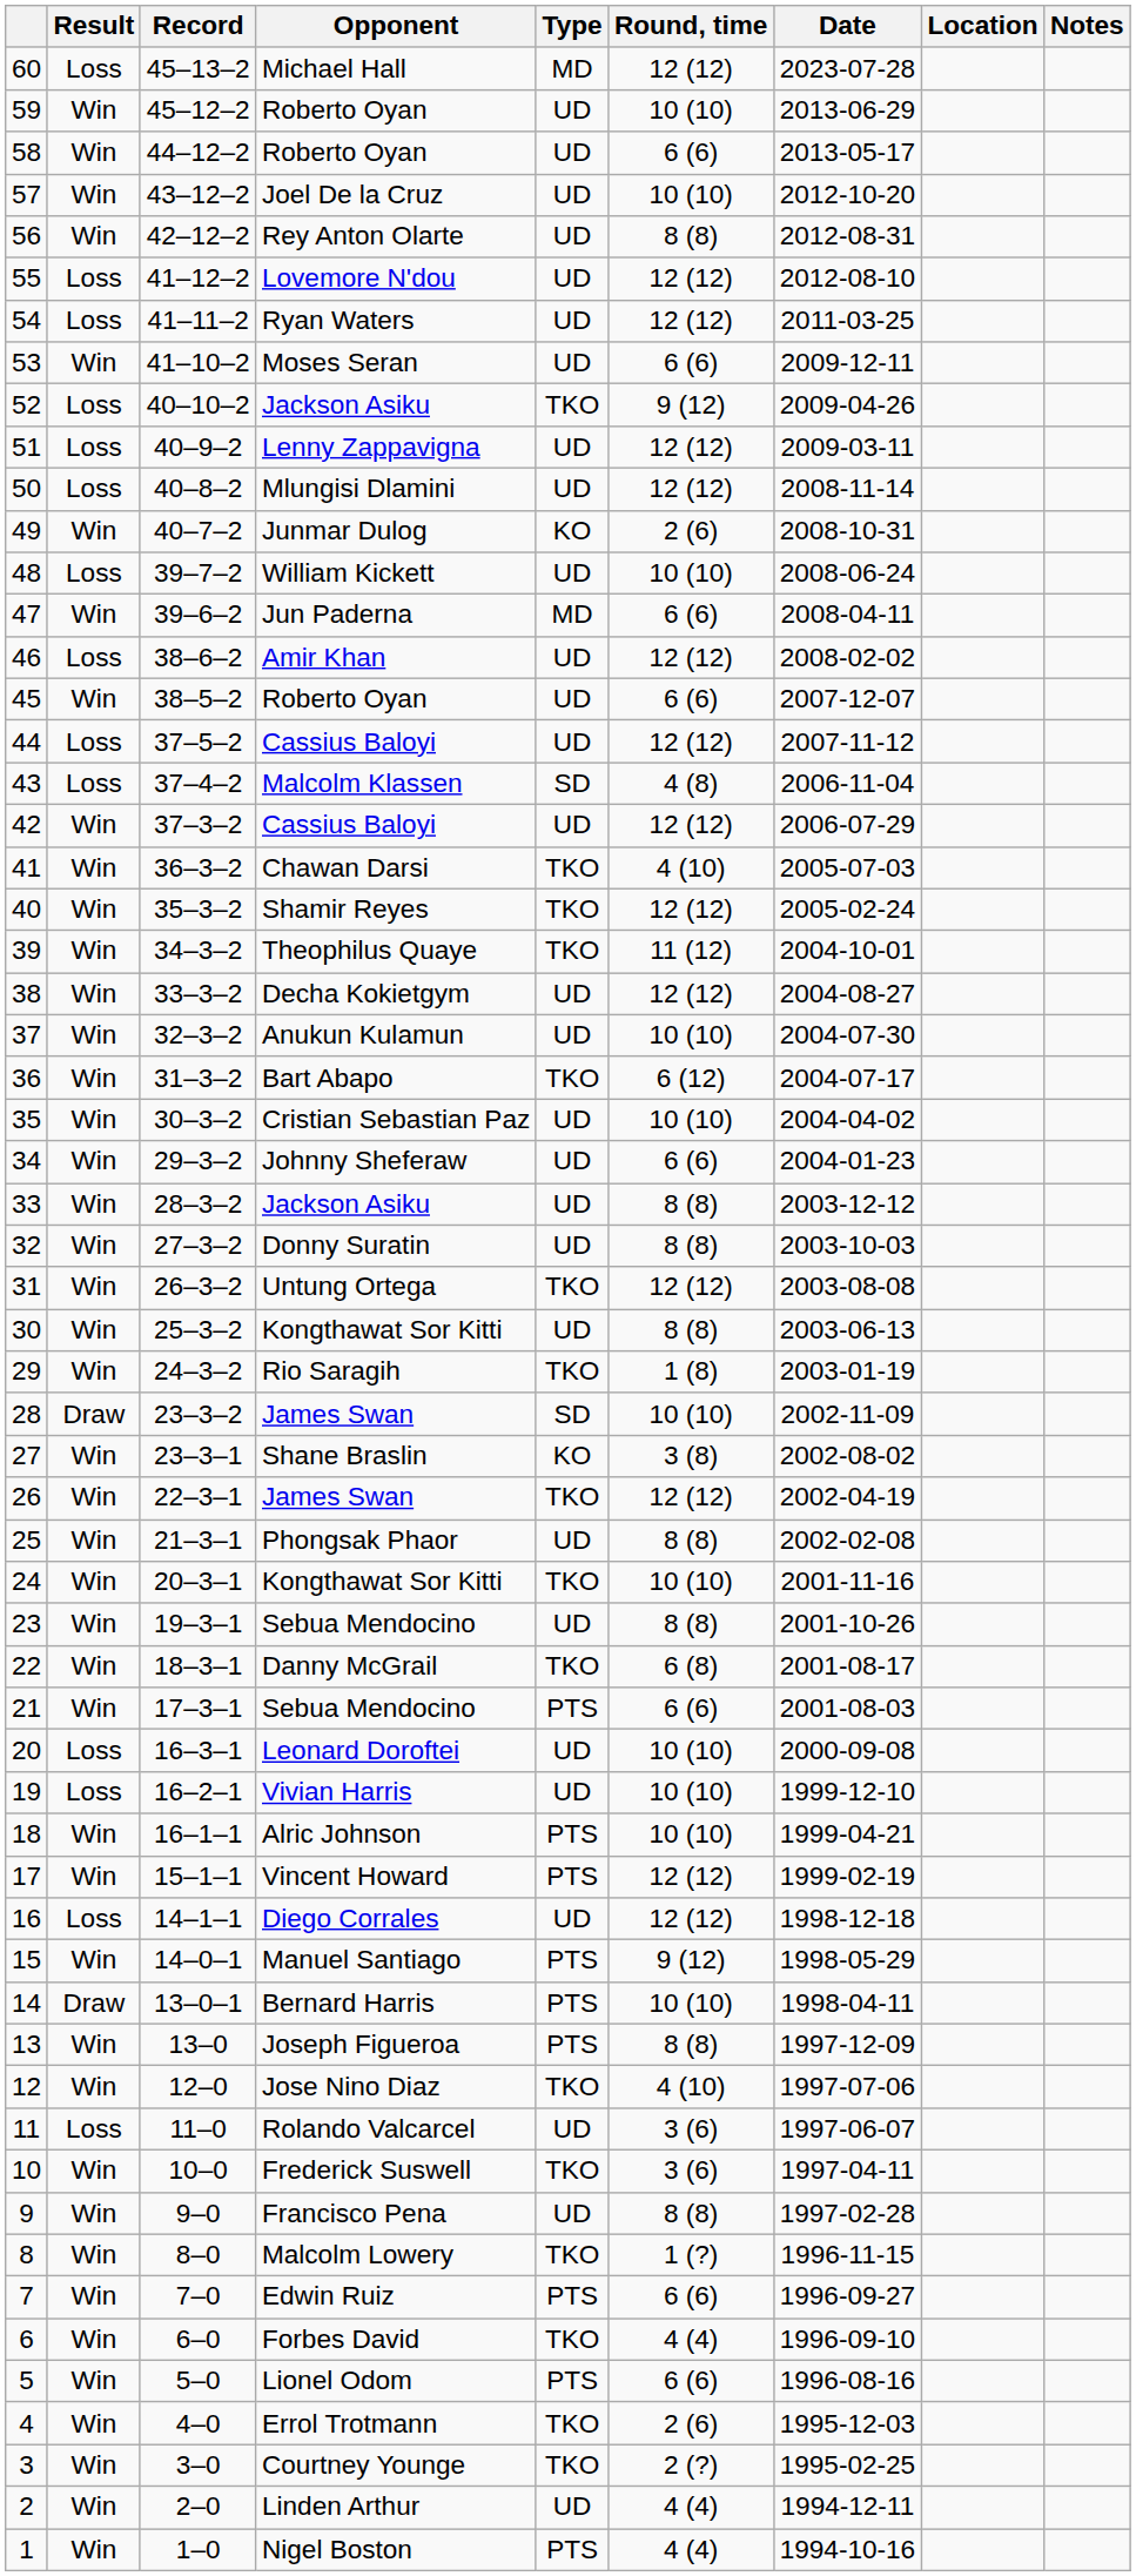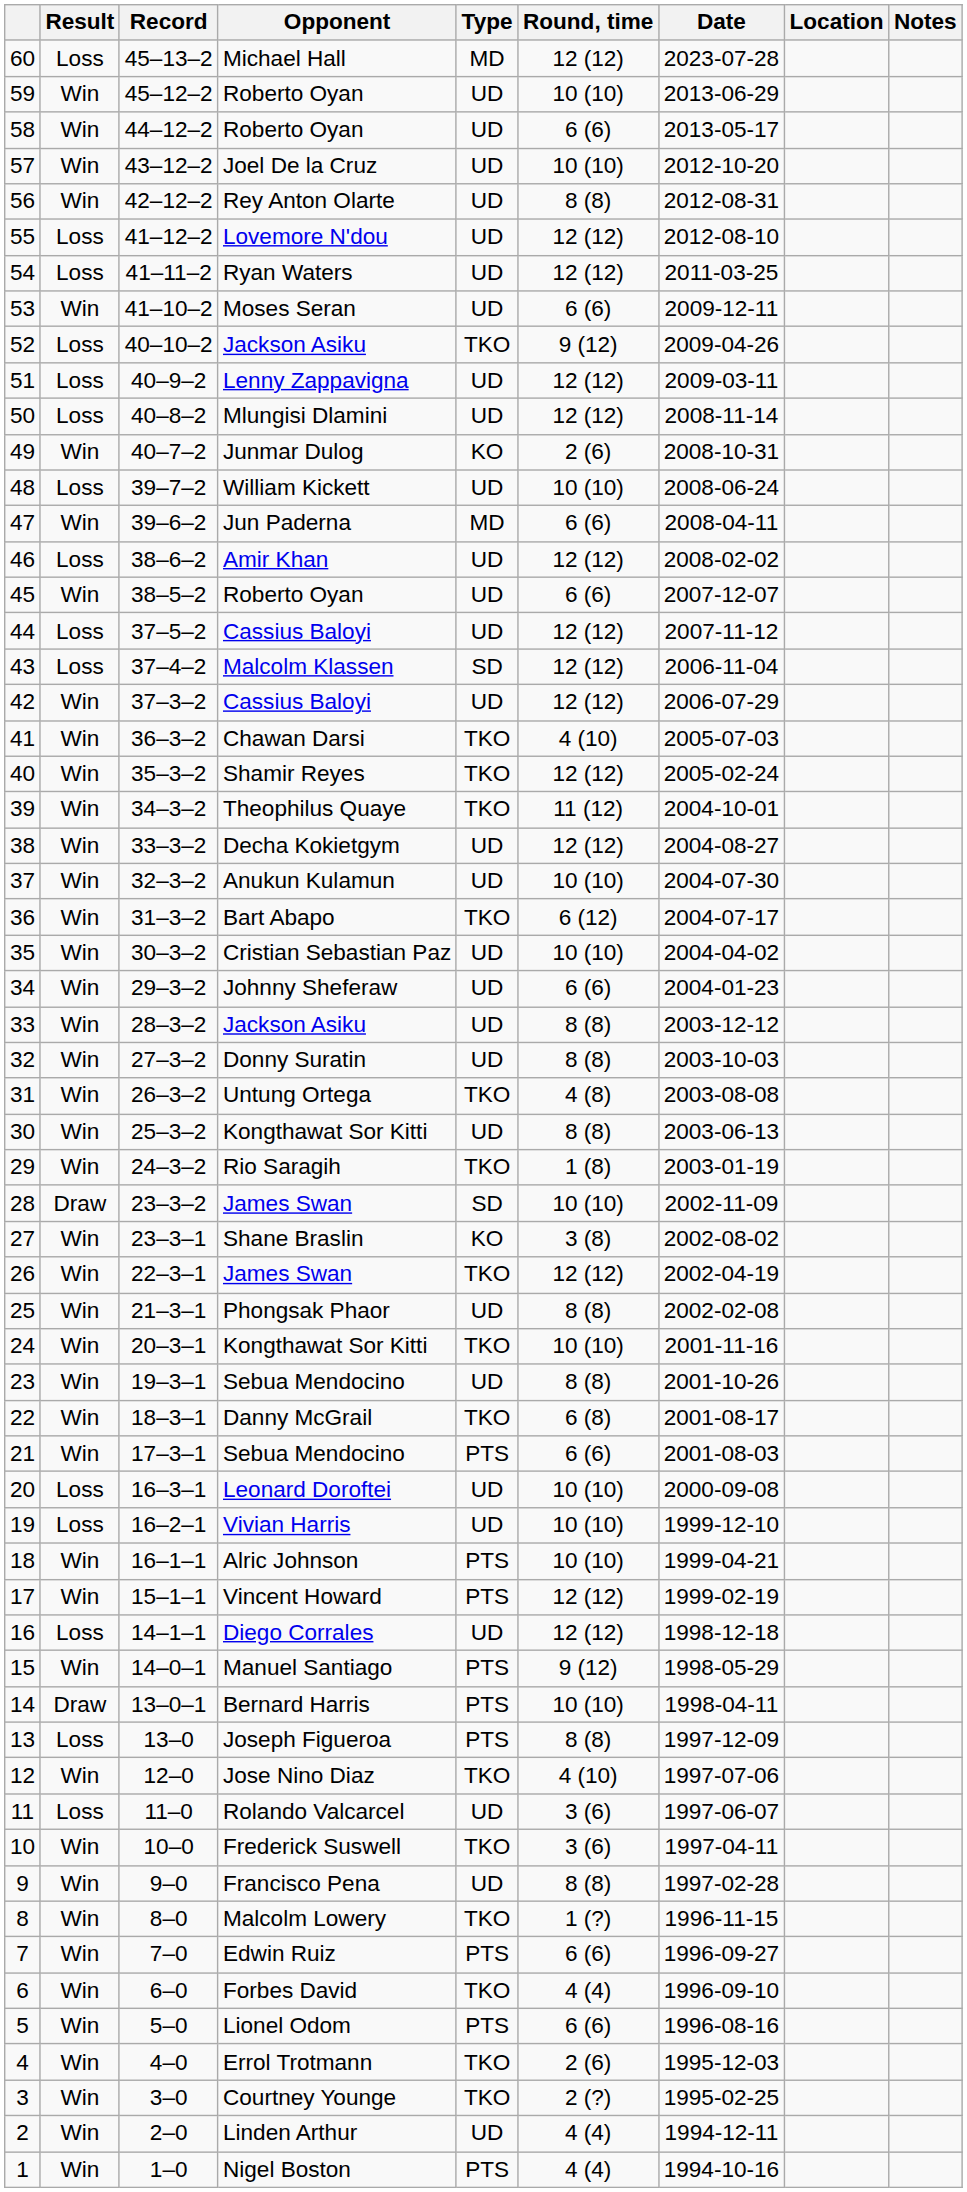 <table class=wikitable style=text-align:center>
 <tr>
 <th></th>
 <th>Result</th>
 <th>Record</th>
 <th>Opponent</th>
 <th>Type</th>
 <th>Round, time</th>
 <th>Date</th>
 <th>Location</th>
 <th>Notes</th>
 </tr>
 <tr>
 <td>60</td>
 <td>Loss</td>
 <td>45–13–2</td>
 <td align=left>Michael Hall</td>
 <td>MD</td>
 <td>12 (12)</td>
 <td>2023-07-28</td>
 <td align=left></td>
 <td align=left></td>
 </tr>
 <tr>
 <td>59</td>
 <td>Win</td>
 <td>45–12–2</td>
 <td align=left>Roberto Oyan</td>
 <td>UD</td>
 <td>10 (10)</td>
 <td>2013-06-29</td>
 <td align=left></td>
 <td align=left></td>
 </tr>
 <tr>
 <td>58</td>
 <td>Win</td>
 <td>44–12–2</td>
 <td align=left>Roberto Oyan</td>
 <td>UD</td>
 <td>6 (6)</td>
 <td>2013-05-17</td>
 <td align=left></td>
 <td align=left></td>
 </tr>
 <tr>
 <td>57</td>
 <td>Win</td>
 <td>43–12–2</td>
 <td align=left>Joel De la Cruz</td>
 <td>UD</td>
 <td>10 (10)</td>
 <td>2012-10-20</td>
 <td align=left></td>
 <td align=left></td>
 </tr>
 <tr>
 <td>56</td>
 <td>Win</td>
 <td>42–12–2</td>
 <td align=left>Rey Anton Olarte</td>
 <td>UD</td>
 <td>8 (8)</td>
 <td>2012-08-31</td>
 <td align=left></td>
 <td align=left></td>
 </tr>
 <tr>
 <td>55</td>
 <td>Loss</td>
 <td>41–12–2</td>
 <td align=left><a href='#'>Lovemore N'dou</a></td>
 <td>UD</td>
 <td>12 (12)</td>
 <td>2012-08-10</td>
 <td align=left></td>
 <td align=left></td>
 </tr>
 <tr>
 <td>54</td>
 <td>Loss</td>
 <td>41–11–2</td>
 <td align=left>Ryan Waters</td>
 <td>UD</td>
 <td>12 (12)</td>
 <td>2011-03-25</td>
 <td align=left></td>
 <td align=left></td>
 </tr>
 <tr>
 <td>53</td>
 <td>Win</td>
 <td>41–10–2</td>
 <td align=left>Moses Seran</td>
 <td>UD</td>
 <td>6 (6)</td>
 <td>2009-12-11</td>
 <td align=left></td>
 <td align=left></td>
 </tr>
 <tr>
 <td>52</td>
 <td>Loss</td>
 <td>40–10–2</td>
 <td align=left><a href='#'>Jackson Asiku</a></td>
 <td>TKO</td>
 <td>9 (12)</td>
 <td>2009-04-26</td>
 <td align=left></td>
 <td align=left></td>
 </tr>
 <tr>
 <td>51</td>
 <td>Loss</td>
 <td>40–9–2</td>
 <td align=left><a href='#'>Lenny Zappavigna</a></td>
 <td>UD</td>
 <td>12 (12)</td>
 <td>2009-03-11</td>
 <td align=left></td>
 <td align=left></td>
 </tr>
 <tr>
 <td>50</td>
 <td>Loss</td>
 <td>40–8–2</td>
 <td align=left>Mlungisi Dlamini</td>
 <td>UD</td>
 <td>12 (12)</td>
 <td>2008-11-14</td>
 <td align=left></td>
 <td align=left></td>
 </tr>
 <tr>
 <td>49</td>
 <td>Win</td>
 <td>40–7–2</td>
 <td align=left>Junmar Dulog</td>
 <td>KO</td>
 <td>2 (6)</td>
 <td>2008-10-31</td>
 <td align=left></td>
 <td align=left></td>
 </tr>
 <tr>
 <td>48</td>
 <td>Loss</td>
 <td>39–7–2</td>
 <td align=left>William Kickett</td>
 <td>UD</td>
 <td>10 (10)</td>
 <td>2008-06-24</td>
 <td align=left></td>
 <td align=left></td>
 </tr>
 <tr>
 <td>47</td>
 <td>Win</td>
 <td>39–6–2</td>
 <td align=left>Jun Paderna</td>
 <td>MD</td>
 <td>6 (6)</td>
 <td>2008-04-11</td>
 <td align=left></td>
 <td align=left></td>
 </tr>
 <tr>
 <td>46</td>
 <td>Loss</td>
 <td>38–6–2</td>
 <td align=left><a href='#'>Amir Khan</a></td>
 <td>UD</td>
 <td>12 (12)</td>
 <td>2008-02-02</td>
 <td align=left></td>
 <td align=left></td>
 </tr>
 <tr>
 <td>45</td>
 <td>Win</td>
 <td>38–5–2</td>
 <td align=left>Roberto Oyan</td>
 <td>UD</td>
 <td>6 (6)</td>
 <td>2007-12-07</td>
 <td align=left></td>
 <td align=left></td>
 </tr>
 <tr>
 <td>44</td>
 <td>Loss</td>
 <td>37–5–2</td>
 <td align=left><a href='#'>Cassius Baloyi</a></td>
 <td>UD</td>
 <td>12 (12)</td>
 <td>2007-11-12</td>
 <td align=left></td>
 <td align=left></td>
 </tr>
 <tr>
 <td>43</td>
 <td>Loss</td>
 <td>37–4–2</td>
 <td align=left><a href='#'>Malcolm Klassen</a></td>
 <td>SD</td>
-<td>4 (8)</td>
+<td>12 (12)</td>
 <td>2006-11-04</td>
 <td align=left></td>
 <td align=left></td>
 </tr>
 <tr>
 <td>42</td>
 <td>Win</td>
 <td>37–3–2</td>
 <td align=left><a href='#'>Cassius Baloyi</a></td>
 <td>UD</td>
 <td>12 (12)</td>
 <td>2006-07-29</td>
 <td align=left></td>
 <td align=left></td>
 </tr>
 <tr>
 <td>41</td>
 <td>Win</td>
 <td>36–3–2</td>
 <td align=left>Chawan Darsi</td>
 <td>TKO</td>
 <td>4 (10)</td>
 <td>2005-07-03</td>
 <td align=left></td>
 <td align=left></td>
 </tr>
 <tr>
 <td>40</td>
 <td>Win</td>
 <td>35–3–2</td>
 <td align=left>Shamir Reyes</td>
 <td>TKO</td>
 <td>12 (12)</td>
 <td>2005-02-24</td>
 <td align=left></td>
 <td align=left></td>
 </tr>
 <tr>
 <td>39</td>
 <td>Win</td>
 <td>34–3–2</td>
 <td align=left>Theophilus Quaye</td>
 <td>TKO</td>
 <td>11 (12)</td>
 <td>2004-10-01</td>
 <td align=left></td>
 <td align=left></td>
 </tr>
 <tr>
 <td>38</td>
 <td>Win</td>
 <td>33–3–2</td>
 <td align=left>Decha Kokietgym</td>
 <td>UD</td>
 <td>12 (12)</td>
 <td>2004-08-27</td>
 <td align=left></td>
 <td align=left></td>
 </tr>
 <tr>
 <td>37</td>
 <td>Win</td>
 <td>32–3–2</td>
 <td align=left>Anukun Kulamun</td>
 <td>UD</td>
 <td>10 (10)</td>
 <td>2004-07-30</td>
 <td align=left></td>
 <td align=left></td>
 </tr>
 <tr>
 <td>36</td>
 <td>Win</td>
 <td>31–3–2</td>
 <td align=left>Bart Abapo</td>
 <td>TKO</td>
 <td>6 (12)</td>
 <td>2004-07-17</td>
 <td align=left></td>
 <td align=left></td>
 </tr>
 <tr>
 <td>35</td>
 <td>Win</td>
 <td>30–3–2</td>
 <td align=left>Cristian Sebastian Paz</td>
 <td>UD</td>
 <td>10 (10)</td>
 <td>2004-04-02</td>
 <td align=left></td>
 <td align=left></td>
 </tr>
 <tr>
 <td>34</td>
 <td>Win</td>
 <td>29–3–2</td>
 <td align=left>Johnny Sheferaw</td>
 <td>UD</td>
 <td>6 (6)</td>
 <td>2004-01-23</td>
 <td align=left></td>
 <td align=left></td>
 </tr>
 <tr>
 <td>33</td>
 <td>Win</td>
 <td>28–3–2</td>
 <td align=left><a href='#'>Jackson Asiku</a></td>
 <td>UD</td>
 <td>8 (8)</td>
 <td>2003-12-12</td>
 <td align=left></td>
 <td align=left></td>
 </tr>
 <tr>
 <td>32</td>
 <td>Win</td>
 <td>27–3–2</td>
 <td align=left>Donny Suratin</td>
 <td>UD</td>
 <td>8 (8)</td>
 <td>2003-10-03</td>
 <td align=left></td>
 <td align=left></td>
 </tr>
 <tr>
 <td>31</td>
 <td>Win</td>
 <td>26–3–2</td>
 <td align=left>Untung Ortega</td>
 <td>TKO</td>
-<td>12 (12)</td>
+<td>4 (8)</td>
 <td>2003-08-08</td>
 <td align=left></td>
 <td align=left></td>
 </tr>
 <tr>
 <td>30</td>
 <td>Win</td>
 <td>25–3–2</td>
 <td align=left>Kongthawat Sor Kitti</td>
 <td>UD</td>
 <td>8 (8)</td>
 <td>2003-06-13</td>
 <td align=left></td>
 <td align=left></td>
 </tr>
 <tr>
 <td>29</td>
 <td>Win</td>
 <td>24–3–2</td>
 <td align=left>Rio Saragih</td>
 <td>TKO</td>
 <td>1 (8)</td>
 <td>2003-01-19</td>
 <td align=left></td>
 <td align=left></td>
 </tr>
 <tr>
 <td>28</td>
 <td>Draw</td>
 <td>23–3–2</td>
 <td align=left><a href='#'>James Swan</a></td>
 <td>SD</td>
 <td>10 (10)</td>
 <td>2002-11-09</td>
 <td align=left></td>
 <td align=left></td>
 </tr>
 <tr>
 <td>27</td>
 <td>Win</td>
 <td>23–3–1</td>
 <td align=left>Shane Braslin</td>
 <td>KO</td>
 <td>3 (8)</td>
 <td>2002-08-02</td>
 <td align=left></td>
 <td align=left></td>
 </tr>
 <tr>
 <td>26</td>
 <td>Win</td>
 <td>22–3–1</td>
 <td align=left><a href='#'>James Swan</a></td>
 <td>TKO</td>
 <td>12 (12)</td>
 <td>2002-04-19</td>
 <td align=left></td>
 <td align=left></td>
 </tr>
 <tr>
 <td>25</td>
 <td>Win</td>
 <td>21–3–1</td>
 <td align=left>Phongsak Phaor</td>
 <td>UD</td>
 <td>8 (8)</td>
 <td>2002-02-08</td>
 <td align=left></td>
 <td align=left></td>
 </tr>
 <tr>
 <td>24</td>
 <td>Win</td>
 <td>20–3–1</td>
 <td align=left>Kongthawat Sor Kitti</td>
 <td>TKO</td>
 <td>10 (10)</td>
 <td>2001-11-16</td>
 <td align=left></td>
 <td align=left></td>
 </tr>
 <tr>
 <td>23</td>
 <td>Win</td>
 <td>19–3–1</td>
 <td align=left>Sebua Mendocino</td>
 <td>UD</td>
 <td>8 (8)</td>
 <td>2001-10-26</td>
 <td align=left></td>
 <td align=left></td>
 </tr>
 <tr>
 <td>22</td>
 <td>Win</td>
 <td>18–3–1</td>
 <td align=left>Danny McGrail</td>
 <td>TKO</td>
 <td>6 (8)</td>
 <td>2001-08-17</td>
 <td align=left></td>
 <td align=left></td>
 </tr>
 <tr>
 <td>21</td>
 <td>Win</td>
 <td>17–3–1</td>
 <td align=left>Sebua Mendocino</td>
 <td>PTS</td>
 <td>6 (6)</td>
 <td>2001-08-03</td>
 <td align=left></td>
 <td align=left></td>
 </tr>
 <tr>
 <td>20</td>
 <td>Loss</td>
 <td>16–3–1</td>
 <td align=left><a href='#'>Leonard Doroftei</a></td>
 <td>UD</td>
 <td>10 (10)</td>
 <td>2000-09-08</td>
 <td align=left></td>
 <td align=left></td>
 </tr>
 <tr>
 <td>19</td>
 <td>Loss</td>
 <td>16–2–1</td>
 <td align=left><a href='#'>Vivian Harris</a></td>
 <td>UD</td>
 <td>10 (10)</td>
 <td>1999-12-10</td>
 <td align=left></td>
 <td align=left></td>
 </tr>
 <tr>
 <td>18</td>
 <td>Win</td>
 <td>16–1–1</td>
 <td align=left>Alric Johnson</td>
 <td>PTS</td>
 <td>10 (10)</td>
 <td>1999-04-21</td>
 <td align=left></td>
 <td align=left></td>
 </tr>
 <tr>
 <td>17</td>
 <td>Win</td>
 <td>15–1–1</td>
 <td align=left>Vincent Howard</td>
 <td>PTS</td>
 <td>12 (12)</td>
 <td>1999-02-19</td>
 <td align=left></td>
 <td align=left></td>
 </tr>
 <tr>
 <td>16</td>
 <td>Loss</td>
 <td>14–1–1</td>
 <td align=left><a href='#'>Diego Corrales</a></td>
 <td>UD</td>
 <td>12 (12)</td>
 <td>1998-12-18</td>
 <td align=left></td>
 <td align=left></td>
 </tr>
 <tr>
 <td>15</td>
 <td>Win</td>
 <td>14–0–1</td>
 <td align=left>Manuel Santiago</td>
 <td>PTS</td>
 <td>9 (12)</td>
 <td>1998-05-29</td>
 <td align=left></td>
 <td align=left></td>
 </tr>
 <tr>
 <td>14</td>
 <td>Draw</td>
 <td>13–0–1</td>
 <td align=left>Bernard Harris</td>
 <td>PTS</td>
 <td>10 (10)</td>
 <td>1998-04-11</td>
 <td align=left></td>
 <td align=left></td>
 </tr>
 <tr>
 <td>13</td>
-<td>Win</td>
+<td>Loss</td>
 <td>13–0</td>
 <td align=left>Joseph Figueroa</td>
 <td>PTS</td>
 <td>8 (8)</td>
 <td>1997-12-09</td>
 <td align=left></td>
 <td align=left></td>
 </tr>
 <tr>
 <td>12</td>
 <td>Win</td>
 <td>12–0</td>
 <td align=left>Jose Nino Diaz</td>
 <td>TKO</td>
 <td>4 (10)</td>
 <td>1997-07-06</td>
 <td align=left></td>
 <td align=left></td>
 </tr>
 <tr>
 <td>11</td>
 <td>Loss</td>
 <td>11–0</td>
 <td align=left>Rolando Valcarcel</td>
 <td>UD</td>
 <td>3 (6)</td>
 <td>1997-06-07</td>
 <td align=left></td>
 <td align=left></td>
 </tr>
 <tr>
 <td>10</td>
 <td>Win</td>
 <td>10–0</td>
 <td align=left>Frederick Suswell</td>
 <td>TKO</td>
 <td>3 (6)</td>
 <td>1997-04-11</td>
 <td align=left></td>
 <td align=left></td>
 </tr>
 <tr>
 <td>9</td>
 <td>Win</td>
 <td>9–0</td>
 <td align=left>Francisco Pena</td>
 <td>UD</td>
 <td>8 (8)</td>
 <td>1997-02-28</td>
 <td align=left></td>
 <td align=left></td>
 </tr>
 <tr>
 <td>8</td>
 <td>Win</td>
 <td>8–0</td>
 <td align=left>Malcolm Lowery</td>
 <td>TKO</td>
 <td>1 (?)</td>
 <td>1996-11-15</td>
 <td align=left></td>
 <td align=left></td>
 </tr>
 <tr>
 <td>7</td>
 <td>Win</td>
 <td>7–0</td>
 <td align=left>Edwin Ruiz</td>
 <td>PTS</td>
 <td>6 (6)</td>
 <td>1996-09-27</td>
 <td align=left></td>
 <td align=left></td>
 </tr>
 <tr>
 <td>6</td>
 <td>Win</td>
 <td>6–0</td>
 <td align=left>Forbes David</td>
 <td>TKO</td>
 <td>4 (4)</td>
 <td>1996-09-10</td>
 <td align=left></td>
 <td align=left></td>
 </tr>
 <tr>
 <td>5</td>
 <td>Win</td>
 <td>5–0</td>
 <td align=left>Lionel Odom</td>
 <td>PTS</td>
 <td>6 (6)</td>
 <td>1996-08-16</td>
 <td align=left></td>
 <td align=left></td>
 </tr>
 <tr>
 <td>4</td>
 <td>Win</td>
 <td>4–0</td>
 <td align=left>Errol Trotmann</td>
 <td>TKO</td>
 <td>2 (6)</td>
 <td>1995-12-03</td>
 <td align=left></td>
 <td align=left></td>
 </tr>
 <tr>
 <td>3</td>
 <td>Win</td>
 <td>3–0</td>
 <td align=left>Courtney Younge</td>
 <td>TKO</td>
 <td>2 (?)</td>
 <td>1995-02-25</td>
 <td align=left></td>
 <td align=left></td>
 </tr>
 <tr>
 <td>2</td>
 <td>Win</td>
 <td>2–0</td>
 <td align=left>Linden Arthur</td>
 <td>UD</td>
 <td>4 (4)</td>
 <td>1994-12-11</td>
 <td align=left></td>
 <td align=left></td>
 </tr>
 <tr>
 <td>1</td>
 <td>Win</td>
 <td>1–0</td>
 <td align=left>Nigel Boston</td>
 <td>PTS</td>
 <td>4 (4)</td>
 <td>1994-10-16</td>
 <td align=left></td>
 <td align=left></td>
 </tr>
 </table>
